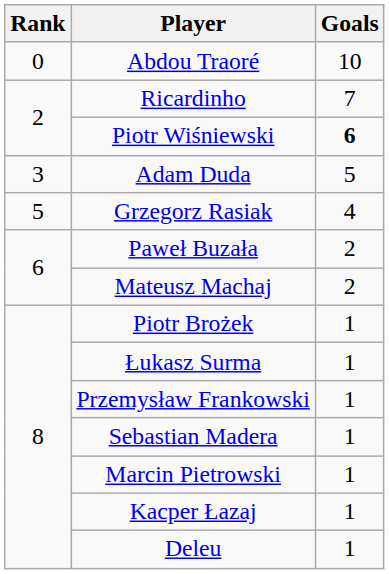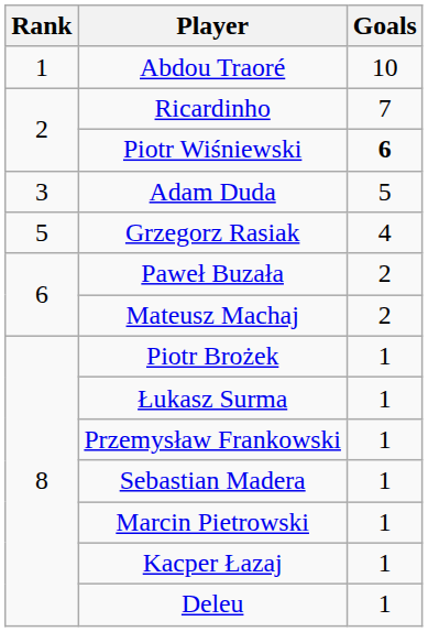 <table class="wikitable" style="text-align: center">
 <tr>
 <th>Rank</th>
 <th>Player</th>
 <th>Goals</th>
 </tr>
 <tr>
-<td>0</td>
+<td>1</td>
 <td><a href='#'>Abdou Traoré</a></td>
 <td>10</td>
 </tr>
 <tr>
 <td rowspan=2>2</td>
 <td><a href='#'>Ricardinho</a></td>
 <td>7</td>
 </tr>
 <tr>
 <td><a href='#'>Piotr Wiśniewski</a></td>
 <td><strong>6</strong></td>
 </tr>
 <tr>
 <td>3</td>
 <td><a href='#'>Adam Duda</a></td>
 <td>5</td>
 </tr>
 <tr>
 <td>5</td>
 <td><a href='#'>Grzegorz Rasiak</a></td>
 <td>4</td>
 </tr>
 <tr>
 <td rowspan=2>6</td>
 <td><a href='#'>Paweł Buzała</a></td>
 <td>2</td>
 </tr>
 <tr>
 <td><a href='#'>Mateusz Machaj</a></td>
 <td>2</td>
 </tr>
 <tr>
 <td rowspan=7>8</td>
 <td><a href='#'>Piotr Brożek</a></td>
 <td>1</td>
 </tr>
 <tr>
 <td><a href='#'>Łukasz Surma</a></td>
 <td>1</td>
 </tr>
 <tr>
 <td><a href='#'>Przemysław Frankowski</a></td>
 <td>1</td>
 </tr>
 <tr>
 <td><a href='#'>Sebastian Madera</a></td>
 <td>1</td>
 </tr>
 <tr>
 <td><a href='#'>Marcin Pietrowski</a></td>
 <td>1</td>
 </tr>
 <tr>
 <td><a href='#'>Kacper Łazaj</a></td>
 <td>1</td>
 </tr>
 <tr>
 <td><a href='#'>Deleu</a></td>
 <td>1</td>
 </tr>
 </table>
